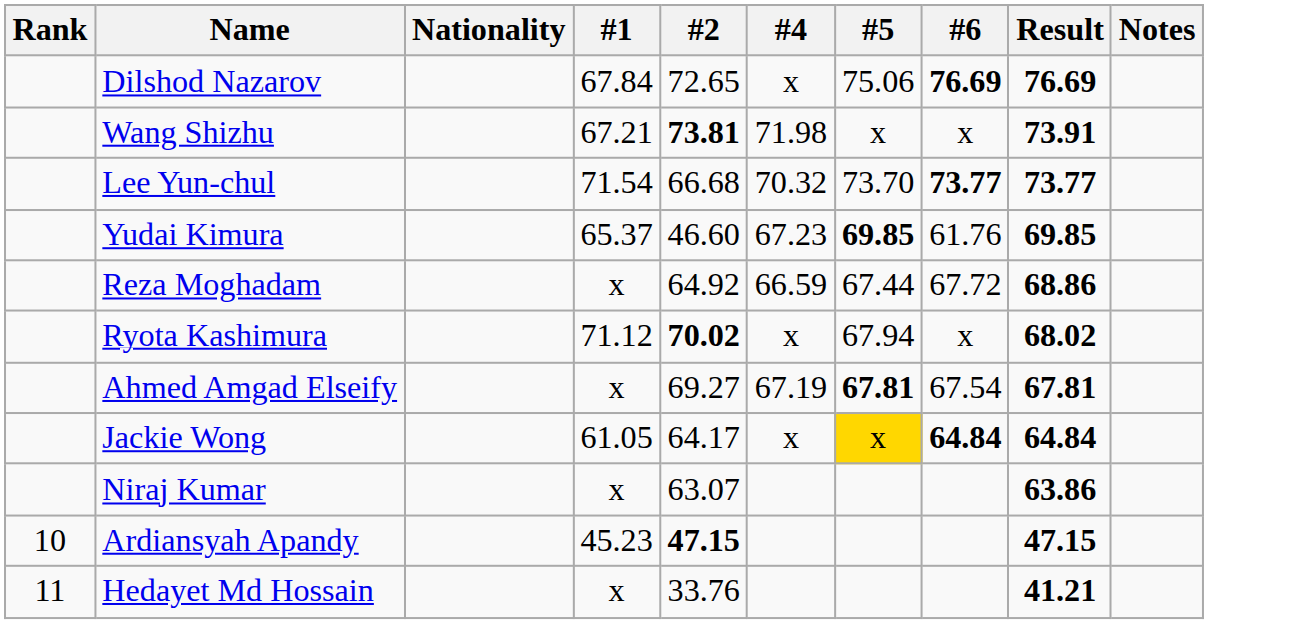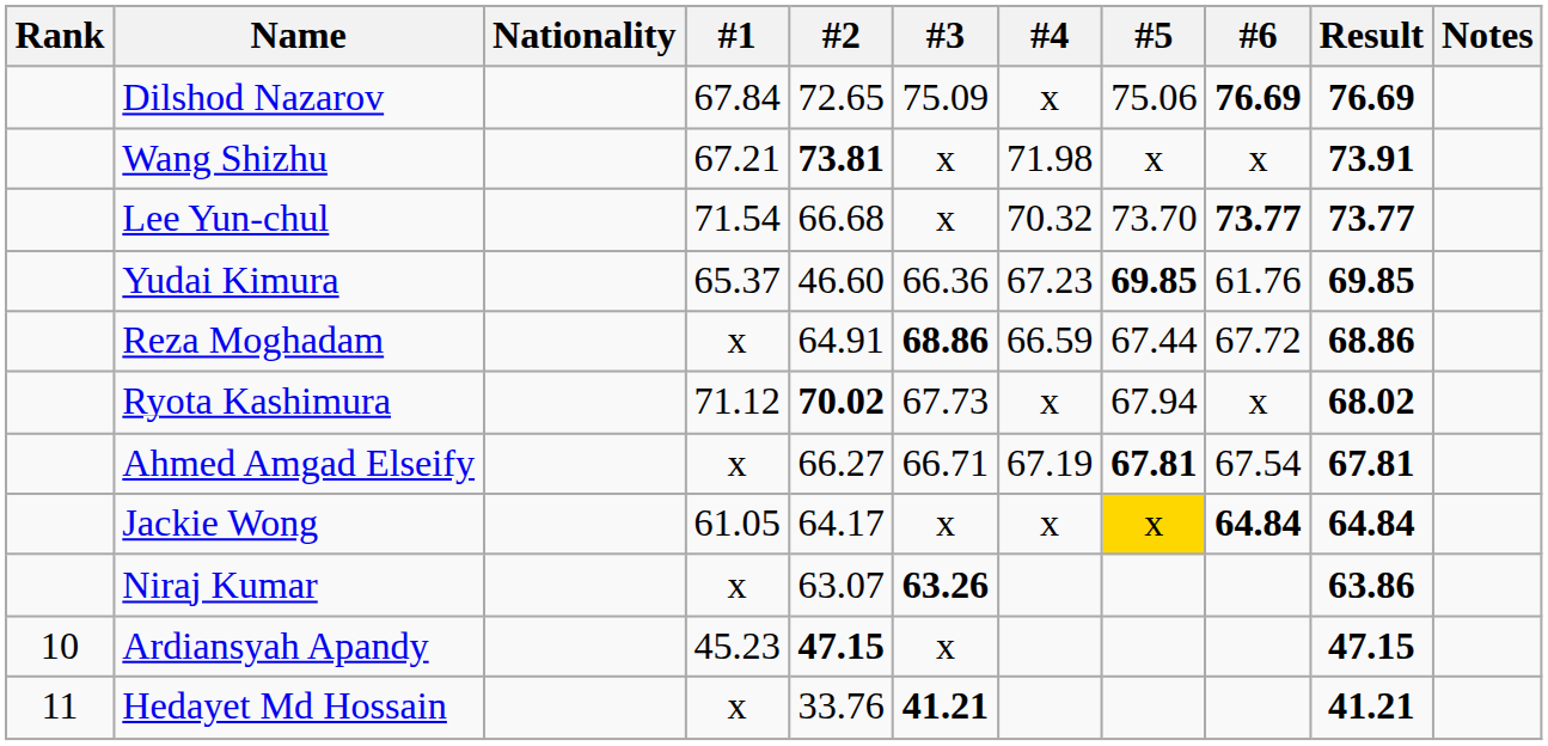 <table class="wikitable sortable" style="text-align:center">
 <tr>
 <th>Rank</th>
 <th>Name</th>
 <th>Nationality</th>
 <th>#1</th>
 <th>#2</th>
+<th>#3</th>
 <th>#4</th>
 <th>#5</th>
 <th>#6</th>
 <th>Result</th>
 <th>Notes</th>
 </tr>
 <tr>
 <td></td>
 <td align=left><a href='#'>Dilshod Nazarov</a></td>
 <td align=left></td>
 <td>67.84</td>
 <td>72.65</td>
+<td>75.09</td>
 <td>x</td>
 <td>75.06</td>
 <td><strong>76.69</strong></td>
 <td><strong>76.69</strong></td>
 <td></td>
 </tr>
 <tr>
 <td></td>
 <td align=left><a href='#'>Wang Shizhu</a></td>
 <td align=left></td>
 <td>67.21</td>
 <td><strong>73.81</strong></td>
+<td>x</td>
 <td>71.98</td>
 <td>x</td>
 <td>x</td>
 <td><strong>73.91</strong></td>
 <td></td>
 </tr>
 <tr>
 <td></td>
 <td align=left><a href='#'>Lee Yun-chul</a></td>
 <td align=left></td>
 <td>71.54</td>
 <td>66.68</td>
+<td>x</td>
 <td>70.32</td>
 <td>73.70</td>
 <td><strong>73.77</strong></td>
 <td><strong>73.77</strong></td>
 <td></td>
 </tr>
 <tr>
 <td></td>
 <td align=left><a href='#'>Yudai Kimura</a></td>
 <td align=left></td>
 <td>65.37</td>
 <td>46.60</td>
+<td>66.36</td>
 <td>67.23</td>
 <td><strong>69.85</strong></td>
 <td>61.76</td>
 <td><strong>69.85</strong></td>
 <td></td>
 </tr>
 <tr>
 <td></td>
 <td align=left><a href='#'>Reza Moghadam</a></td>
 <td align=left></td>
 <td>x</td>
-<td>64.92</td>
+<td>64.91</td>
+<td><strong>68.86</strong></td>
 <td>66.59</td>
 <td>67.44</td>
 <td>67.72</td>
 <td><strong>68.86</strong></td>
 <td></td>
 </tr>
 <tr>
 <td></td>
 <td align=left><a href='#'>Ryota Kashimura</a></td>
 <td align=left></td>
 <td>71.12</td>
 <td><strong>70.02</strong></td>
+<td>67.73</td>
 <td>x</td>
 <td>67.94</td>
 <td>x</td>
 <td><strong>68.02</strong></td>
 <td></td>
 </tr>
 <tr>
 <td></td>
 <td align=left><a href='#'>Ahmed Amgad Elseify</a></td>
 <td align=left></td>
 <td>x</td>
-<td>69.27</td>
+<td>66.27</td>
+<td>66.71</td>
 <td>67.19</td>
 <td><strong>67.81</strong></td>
 <td>67.54</td>
 <td><strong>67.81</strong></td>
 <td></td>
 </tr>
 <tr>
 <td></td>
 <td align=left><a href='#'>Jackie Wong</a></td>
 <td align=left></td>
 <td>61.05</td>
 <td>64.17</td>
 <td>x</td>
+<td>x</td>
 <td style="background: gold;">x</td>
 <td><strong>64.84</strong></td>
 <td><strong>64.84</strong></td>
 <td></td>
 </tr>
 <tr>
 <td></td>
 <td align=left><a href='#'>Niraj Kumar</a></td>
 <td align=left></td>
 <td>x</td>
 <td>63.07</td>
+<td><strong>63.26</strong></td>
 <td></td>
 <td></td>
 <td></td>
 <td><strong>63.86</strong></td>
 <td></td>
 </tr>
 <tr>
 <td>10</td>
 <td align=left><a href='#'>Ardiansyah Apandy</a></td>
 <td align=left></td>
 <td>45.23</td>
 <td><strong>47.15</strong></td>
+<td>x</td>
 <td></td>
 <td></td>
 <td></td>
 <td><strong>47.15</strong></td>
 <td></td>
 </tr>
 <tr>
 <td>11</td>
 <td align=left><a href='#'>Hedayet Md Hossain</a></td>
 <td align=left></td>
 <td>x</td>
 <td>33.76</td>
+<td><strong>41.21</strong></td>
 <td></td>
 <td></td>
 <td></td>
 <td><strong>41.21</strong></td>
 <td></td>
 </tr>
 </table>
